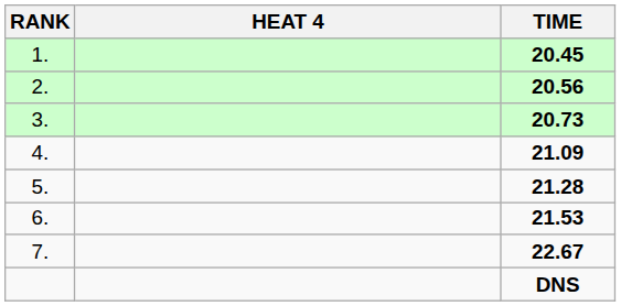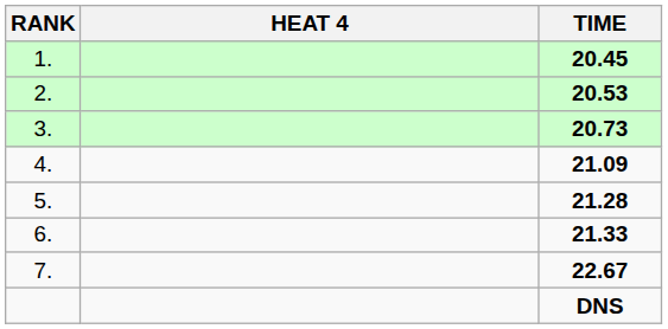 <table class="wikitable" style="border-collapse: collapse; font-size: 90%;">
 <tr>
 <th>RANK</th>
 <th style="width: 20em">HEAT 4</th>
 <th style="width: 5em">TIME</th>
 </tr>
 <tr style="background:#ccffcc;">
 <td align="center">1.</td>
 <td></td>
 <td align="center"><strong>20.45</strong></td>
 </tr>
 <tr style="background:#ccffcc;">
 <td align="center">2.</td>
 <td></td>
-<td align="center"><strong>20.56</strong></td>
+<td align="center"><strong>20.53</strong></td>
 </tr>
 <tr style="background:#ccffcc;">
 <td align="center">3.</td>
 <td></td>
 <td align="center"><strong>20.73</strong></td>
 </tr>
 <tr>
 <td align="center">4.</td>
 <td></td>
 <td align="center"><strong>21.09</strong></td>
 </tr>
 <tr>
 <td align="center">5.</td>
 <td></td>
 <td align="center"><strong>21.28</strong></td>
 </tr>
 <tr>
 <td align="center">6.</td>
 <td></td>
-<td align="center"><strong>21.53</strong></td>
+<td align="center"><strong>21.33</strong></td>
 </tr>
 <tr>
 <td align="center">7.</td>
 <td></td>
 <td align="center"><strong>22.67</strong></td>
 </tr>
 <tr>
 <td align="center"></td>
 <td></td>
 <td align="center"><strong>DNS</strong></td>
 </tr>
 </table>
